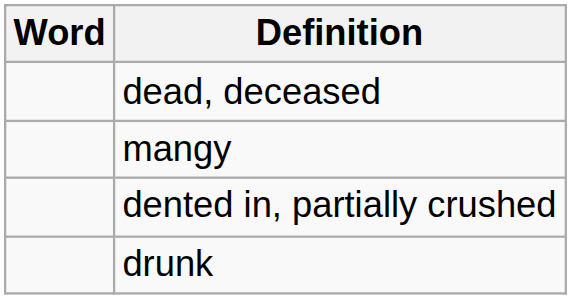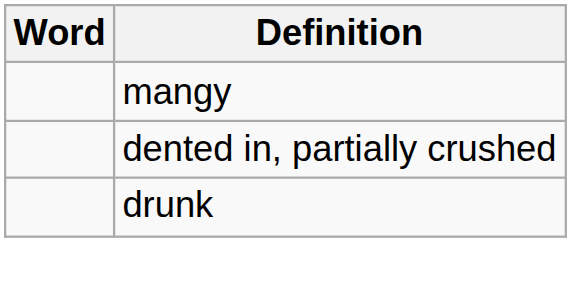 <table class="wikitable">
 <tr>
 <th>Word</th>
 <th>Definition</th>
-</tr>
-<tr>
-<td></td>
-<td>dead, deceased</td>
 </tr>
 <tr>
 <td></td>
 <td>mangy</td>
 </tr>
 <tr>
 <td></td>
 <td>dented in, partially crushed</td>
 </tr>
 <tr>
 <td></td>
 <td>drunk</td>
 </tr>
 </table>
